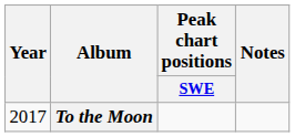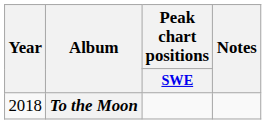 <table class="wikitable plainrowheaders" style="text-align:center;">
 <tr>
 <th scope="col" rowspan="2">Year</th>
 <th scope="col" rowspan="2">Album</th>
 <th scope="col">Peak chart positions</th>
 <th scope="col" rowspan="2">Notes</th>
 </tr>
 <tr>
 <th scope="col" style="width:3em;font-size:85%;"><a href='#'>SWE</a><br></th>
 </tr>
 <tr>
-<td>2017</td>
+<td>2018</td>
 <th scope="row"><em>To the Moon</em></th>
 <td></td>
 <td></td>
 </tr>
 </table>
